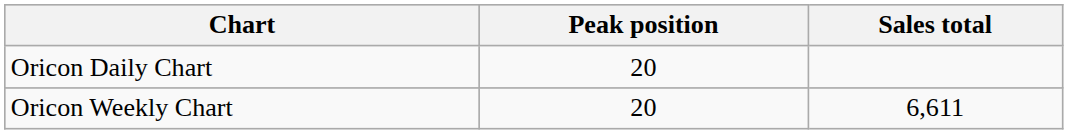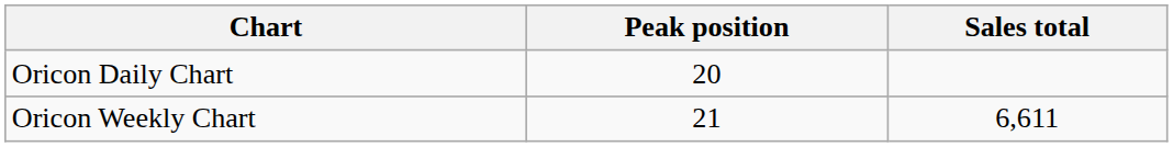 <table class="wikitable" width="650px">
 <tr>
 <th>Chart</th>
 <th>Peak position</th>
 <th>Sales total</th>
 </tr>
 <tr>
 <td>Oricon Daily Chart</td>
 <td align="center">20</td>
 <td align="center"></td>
 </tr>
 <tr>
 <td>Oricon Weekly Chart</td>
-<td align="center">20</td>
+<td align="center">21</td>
 <td align="center">6,611</td>
 </tr>
 </table>
